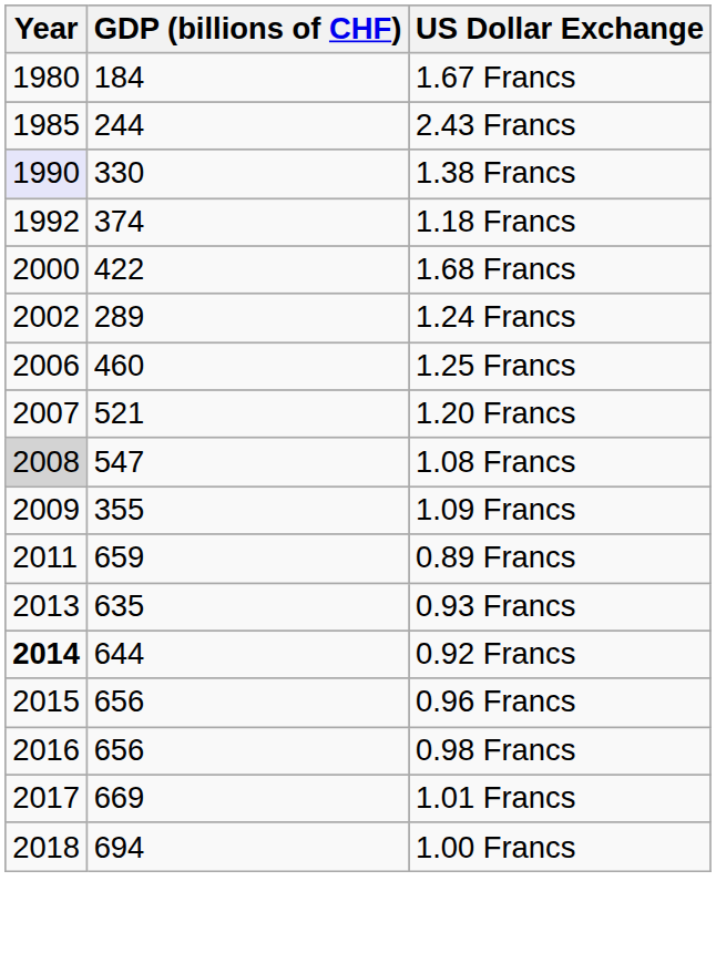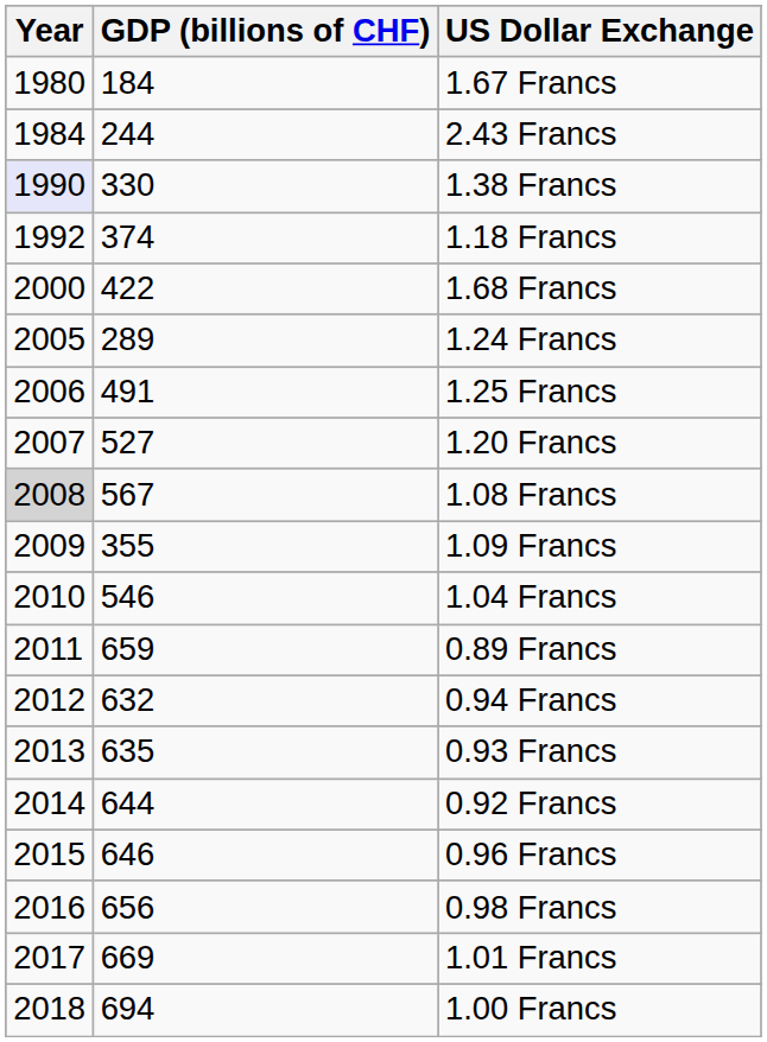 <table class="wikitable">
 <tr>
 <th>Year</th>
 <th>GDP (billions of <a href='#'>CHF</a>)</th>
 <th>US Dollar Exchange</th>
 </tr>
 <tr>
 <td>1980</td>
 <td>184</td>
 <td>1.67 Francs</td>
 </tr>
 <tr>
-<td>1985</td>
+<td>1984</td>
 <td>244</td>
 <td>2.43 Francs</td>
 </tr>
 <tr>
 <td style="background: lavender;">1990</td>
 <td>330</td>
 <td>1.38 Francs</td>
 </tr>
 <tr>
 <td>1992</td>
 <td>374</td>
 <td>1.18 Francs</td>
 </tr>
 <tr>
 <td>2000</td>
 <td>422</td>
 <td>1.68 Francs</td>
 </tr>
 <tr>
-<td>2002</td>
+<td>2005</td>
 <td>289</td>
 <td>1.24 Francs</td>
 </tr>
 <tr>
 <td>2006</td>
-<td>460</td>
+<td>491</td>
 <td>1.25 Francs</td>
 </tr>
 <tr>
 <td>2007</td>
-<td>521</td>
+<td>527</td>
 <td>1.20 Francs</td>
 </tr>
 <tr>
 <td style="background: lightgrey;">2008</td>
-<td>547</td>
+<td>567</td>
 <td>1.08 Francs</td>
 </tr>
 <tr>
 <td>2009</td>
 <td>355</td>
 <td>1.09 Francs</td>
 </tr>
 <tr>
+<td>2010</td>
+<td>546</td>
+<td>1.04 Francs</td>
+</tr>
+<tr>
 <td>2011</td>
 <td>659</td>
 <td>0.89 Francs</td>
+</tr>
+<tr>
+<td>2012</td>
+<td>632</td>
+<td>0.94 Francs</td>
 </tr>
 <tr>
 <td>2013</td>
 <td>635</td>
 <td>0.93 Francs</td>
 </tr>
 <tr>
-<td><strong>2014</strong></td>
+<td>2014</td>
 <td>644</td>
 <td>0.92 Francs</td>
 </tr>
 <tr>
 <td>2015</td>
-<td>656</td>
+<td>646</td>
 <td>0.96 Francs</td>
 </tr>
 <tr>
 <td>2016</td>
 <td>656</td>
 <td>0.98 Francs</td>
 </tr>
 <tr>
 <td>2017</td>
 <td>669</td>
 <td>1.01 Francs</td>
 </tr>
 <tr>
 <td>2018</td>
 <td>694</td>
 <td>1.00 Francs</td>
 </tr>
 </table>
